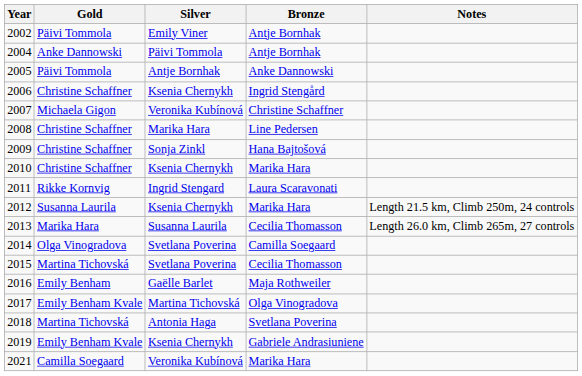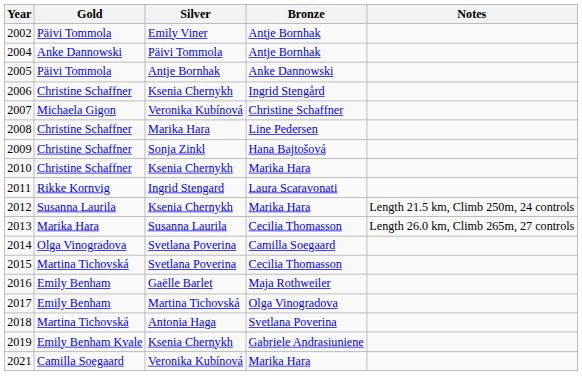 <table class="wikitable">
 <tr>
 <th>Year</th>
 <th>Gold</th>
 <th>Silver</th>
 <th>Bronze</th>
 <th>Notes</th>
 </tr>
 <tr>
 <td>2002</td>
 <td> <a href='#'>Päivi Tommola</a></td>
 <td> <a href='#'>Emily Viner</a></td>
 <td> <a href='#'>Antje Bornhak</a></td>
 <td></td>
 </tr>
 <tr>
 <td>2004</td>
 <td> <a href='#'>Anke Dannowski</a></td>
 <td> <a href='#'>Päivi Tommola</a></td>
 <td> <a href='#'>Antje Bornhak</a></td>
 <td></td>
 </tr>
 <tr>
 <td>2005</td>
 <td> <a href='#'>Päivi Tommola</a></td>
 <td> <a href='#'>Antje Bornhak</a></td>
 <td> <a href='#'>Anke Dannowski</a></td>
 <td></td>
 </tr>
 <tr>
 <td>2006</td>
 <td> <a href='#'>Christine Schaffner</a></td>
 <td> <a href='#'>Ksenia Chernykh</a></td>
 <td> <a href='#'>Ingrid Stengård</a></td>
 <td></td>
 </tr>
 <tr>
 <td>2007</td>
 <td> <a href='#'>Michaela Gigon</a></td>
 <td> <a href='#'>Veronika Kubínová</a></td>
 <td> <a href='#'>Christine Schaffner</a></td>
 <td></td>
 </tr>
 <tr>
 <td>2008</td>
 <td> <a href='#'>Christine Schaffner</a></td>
 <td> <a href='#'>Marika Hara</a></td>
 <td> <a href='#'>Line Pedersen</a></td>
 <td></td>
 </tr>
 <tr>
 <td>2009</td>
 <td> <a href='#'>Christine Schaffner</a></td>
 <td> <a href='#'>Sonja Zinkl</a></td>
 <td> <a href='#'>Hana Bajtošová</a></td>
 <td></td>
 </tr>
 <tr>
 <td>2010</td>
 <td> <a href='#'>Christine Schaffner</a></td>
 <td> <a href='#'>Ksenia Chernykh</a></td>
 <td> <a href='#'>Marika Hara</a></td>
 <td></td>
 </tr>
 <tr>
 <td>2011</td>
 <td> <a href='#'>Rikke Kornvig</a></td>
 <td> <a href='#'>Ingrid Stengard</a></td>
 <td> <a href='#'>Laura Scaravonati</a></td>
 <td></td>
 </tr>
 <tr>
 <td>2012</td>
 <td> <a href='#'>Susanna Laurila</a></td>
 <td> <a href='#'>Ksenia Chernykh</a></td>
 <td> <a href='#'>Marika Hara</a></td>
 <td>Length 21.5 km, Climb 250m, 24 controls</td>
 </tr>
 <tr>
 <td>2013</td>
 <td> <a href='#'>Marika Hara</a></td>
 <td> <a href='#'>Susanna Laurila</a></td>
 <td> <a href='#'>Cecilia Thomasson</a></td>
 <td>Length 26.0 km, Climb 265m, 27 controls</td>
 </tr>
 <tr>
 <td>2014</td>
 <td> <a href='#'>Olga Vinogradova</a></td>
 <td> <a href='#'>Svetlana Poverina</a></td>
 <td> <a href='#'>Camilla Soegaard</a></td>
 <td></td>
 </tr>
 <tr>
 <td>2015</td>
 <td> <a href='#'>Martina Tichovská</a></td>
 <td> <a href='#'>Svetlana Poverina</a></td>
 <td> <a href='#'>Cecilia Thomasson</a></td>
 <td></td>
 </tr>
 <tr>
 <td>2016</td>
 <td> <a href='#'>Emily Benham</a></td>
 <td> <a href='#'>Gaëlle Barlet</a></td>
 <td> <a href='#'>Maja Rothweiler</a></td>
 <td></td>
 </tr>
 <tr>
 <td>2017</td>
-<td> <a href='#'>Emily Benham Kvale</a></td>
+<td> <a href='#'>Emily Benham</a></td>
 <td> <a href='#'>Martina Tichovská</a></td>
 <td> <a href='#'>Olga Vinogradova</a></td>
 <td></td>
 </tr>
 <tr>
 <td>2018</td>
 <td> <a href='#'>Martina Tichovská</a></td>
 <td> <a href='#'>Antonia Haga</a></td>
 <td> <a href='#'>Svetlana Poverina</a></td>
 <td></td>
 </tr>
 <tr>
 <td>2019</td>
 <td> <a href='#'>Emily Benham Kvale</a></td>
 <td> <a href='#'>Ksenia Chernykh</a></td>
 <td> <a href='#'>Gabriele Andrasiuniene</a></td>
 <td></td>
 </tr>
 <tr>
 <td>2021</td>
 <td> <a href='#'>Camilla Soegaard</a></td>
 <td> <a href='#'>Veronika Kubínová</a></td>
 <td> <a href='#'>Marika Hara</a></td>
 <td></td>
 </tr>
 </table>
